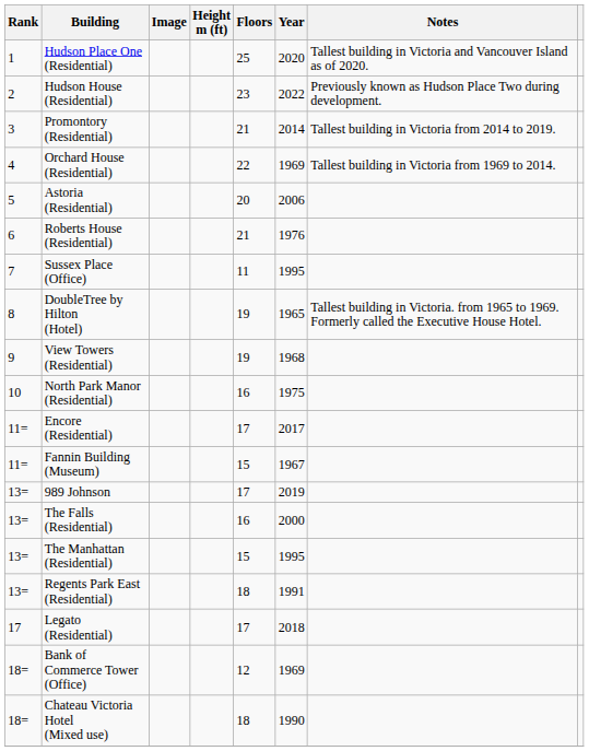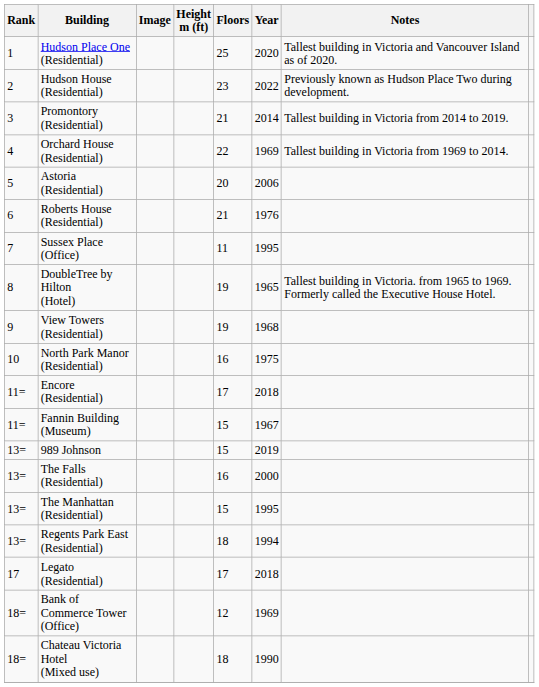 <table class="wikitable sortable" width="80%">
 <tr>
 <th>Rank</th>
 <th>Building</th>
 <th>Image</th>
 <th>Height <br>m (ft)</th>
 <th>Floors</th>
 <th>Year</th>
 <th class="unsortable">Notes</th>
 <th class="unsortable"></th>
 </tr>
 <tr>
 <td>1</td>
 <td><a href='#'>Hudson Place One</a><br>(Residential)</td>
 <td></td>
 <td></td>
 <td>25</td>
 <td>2020</td>
 <td>Tallest building in Victoria and Vancouver Island as of 2020.</td>
 <td></td>
 </tr>
 <tr>
 <td>2</td>
 <td>Hudson House<br>(Residential)</td>
 <td></td>
 <td></td>
 <td>23</td>
 <td>2022</td>
 <td>Previously known as Hudson Place Two during development.</td>
 <td></td>
 </tr>
 <tr>
 <td>3</td>
 <td>Promontory<br>(Residential)</td>
 <td></td>
 <td></td>
 <td>21</td>
 <td>2014</td>
 <td>Tallest building in Victoria from 2014 to 2019.</td>
 <td></td>
 </tr>
 <tr>
 <td>4</td>
 <td>Orchard House<br>(Residential)</td>
 <td></td>
 <td></td>
 <td>22</td>
 <td>1969</td>
 <td>Tallest building in Victoria from 1969 to 2014.</td>
 <td></td>
 </tr>
 <tr>
 <td>5</td>
 <td>Astoria<br>(Residential)</td>
 <td></td>
 <td></td>
 <td>20</td>
 <td>2006</td>
 <td></td>
 <td></td>
 </tr>
 <tr>
 <td>6</td>
 <td>Roberts House<br>(Residential)</td>
 <td></td>
 <td></td>
 <td>21</td>
 <td>1976</td>
 <td></td>
 <td></td>
 </tr>
 <tr>
 <td>7</td>
 <td>Sussex Place<br>(Office)</td>
 <td></td>
 <td></td>
 <td>11</td>
 <td>1995</td>
 <td></td>
 <td></td>
 </tr>
 <tr>
 <td>8</td>
 <td>DoubleTree by Hilton<br>(Hotel)</td>
 <td></td>
 <td></td>
 <td>19</td>
 <td>1965</td>
 <td>Tallest building in Victoria. from 1965 to 1969. Formerly called the Executive House Hotel.</td>
 <td></td>
 </tr>
 <tr>
 <td>9</td>
 <td>View Towers<br>(Residential)</td>
 <td></td>
 <td></td>
 <td>19</td>
 <td>1968</td>
 <td></td>
 <td></td>
 </tr>
 <tr>
 <td>10</td>
 <td>North Park Manor<br>(Residential)</td>
 <td></td>
 <td></td>
 <td>16</td>
 <td>1975</td>
 <td></td>
 <td></td>
 </tr>
 <tr>
 <td>11=</td>
 <td>Encore<br>(Residential)</td>
 <td></td>
 <td></td>
 <td>17</td>
-<td>2017</td>
+<td>2018</td>
 <td></td>
 <td></td>
 </tr>
 <tr>
 <td>11=</td>
 <td>Fannin Building<br>(Museum)</td>
 <td></td>
 <td></td>
 <td>15</td>
 <td>1967</td>
 <td></td>
 <td></td>
 </tr>
 <tr>
 <td>13=</td>
 <td>989 Johnson</td>
 <td></td>
 <td></td>
-<td>17</td>
+<td>15</td>
 <td>2019</td>
 <td></td>
 <td></td>
 </tr>
 <tr>
 <td>13=</td>
 <td>The Falls<br>(Residential)</td>
 <td></td>
 <td></td>
 <td>16</td>
 <td>2000</td>
 <td></td>
 <td></td>
 </tr>
 <tr>
 <td>13=</td>
 <td>The Manhattan<br>(Residential)</td>
 <td></td>
 <td></td>
 <td>15</td>
 <td>1995</td>
 <td></td>
 <td></td>
 </tr>
 <tr>
 <td>13=</td>
 <td>Regents Park East<br>(Residential)</td>
 <td></td>
 <td></td>
 <td>18</td>
-<td>1991</td>
+<td>1994</td>
 <td></td>
 <td></td>
 </tr>
 <tr>
 <td>17</td>
 <td>Legato<br>(Residential)</td>
 <td></td>
 <td></td>
 <td>17</td>
 <td>2018</td>
 <td></td>
 <td></td>
 </tr>
 <tr>
 <td>18=</td>
 <td>Bank of Commerce Tower<br>(Office)</td>
 <td></td>
 <td></td>
 <td>12</td>
 <td>1969</td>
 <td></td>
 <td></td>
 </tr>
 <tr>
 <td>18=</td>
 <td>Chateau Victoria Hotel<br>(Mixed use)</td>
 <td></td>
 <td></td>
 <td>18</td>
 <td>1990</td>
 <td></td>
 <td></td>
 </tr>
 <tr>
 </tr>
 </table>
